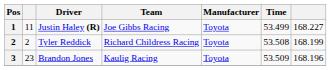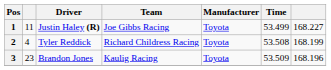 <table class="wikitable" style="font-size:95%">
 <tr>
 <th>Pos</th>
 <th></th>
 <th>Driver</th>
 <th>Team</th>
 <th>Manufacturer</th>
 <th>Time</th>
 <th></th>
 </tr>
 <tr>
 <th>1</th>
 <td>11</td>
 <td><a href='#'>Justin Haley</a> <strong>(R)</strong></td>
 <td><a href='#'>Joe Gibbs Racing</a></td>
 <td><a href='#'>Toyota</a></td>
 <td>53.499</td>
 <td>168.227</td>
 </tr>
 <tr>
 <th>2</th>
-<td>2</td>
+<td>4</td>
 <td><a href='#'>Tyler Reddick</a></td>
 <td><a href='#'>Richard Childress Racing</a></td>
 <td><a href='#'>Toyota</a></td>
 <td>53.508</td>
 <td>168.199</td>
 </tr>
 <tr>
 <th>3</th>
 <td>23</td>
 <td><a href='#'>Brandon Jones</a></td>
 <td><a href='#'>Kaulig Racing</a></td>
 <td><a href='#'>Toyota</a></td>
 <td>53.509</td>
 <td>168.196</td>
 </tr>
 <tr>
 </tr>
 </table>
